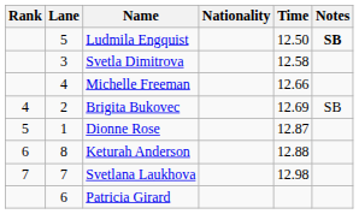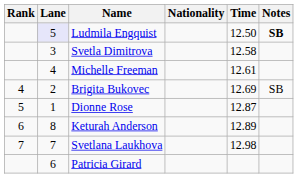 <table class="wikitable sortable" style="text-align:center">
 <tr>
 <th>Rank</th>
 <th>Lane</th>
 <th>Name</th>
 <th>Nationality</th>
 <th>Time</th>
 <th>Notes</th>
 </tr>
 <tr>
 <td></td>
-<td>5</td>
+<td style="background: lavender;">5</td>
 <td align="left"><a href='#'>Ludmila Engquist</a></td>
 <td align=left></td>
 <td>12.50</td>
 <td><strong>SB</strong></td>
 </tr>
 <tr>
 <td></td>
 <td>3</td>
 <td align="left"><a href='#'>Svetla Dimitrova</a></td>
 <td align=left></td>
 <td>12.58</td>
 <td></td>
 </tr>
 <tr>
 <td></td>
 <td>4</td>
 <td align="left"><a href='#'>Michelle Freeman</a></td>
 <td align=left></td>
-<td>12.66</td>
+<td>12.61</td>
 <td></td>
 </tr>
 <tr>
 <td>4</td>
 <td>2</td>
 <td align="left"><a href='#'>Brigita Bukovec</a></td>
 <td align=left></td>
 <td>12.69</td>
 <td>SB</td>
 </tr>
 <tr>
 <td>5</td>
 <td>1</td>
 <td align="left"><a href='#'>Dionne Rose</a></td>
 <td align=left></td>
 <td>12.87</td>
 <td></td>
 </tr>
 <tr>
 <td>6</td>
 <td>8</td>
 <td align="left"><a href='#'>Keturah Anderson</a></td>
 <td align=left></td>
-<td>12.88</td>
+<td>12.89</td>
 <td></td>
 </tr>
 <tr>
 <td>7</td>
 <td>7</td>
 <td align="left"><a href='#'>Svetlana Laukhova</a></td>
 <td align=left></td>
 <td>12.98</td>
 <td></td>
 </tr>
 <tr>
 <td></td>
 <td>6</td>
 <td align="left"><a href='#'>Patricia Girard</a></td>
 <td align=left></td>
 <td></td>
 <td></td>
 </tr>
 </table>
